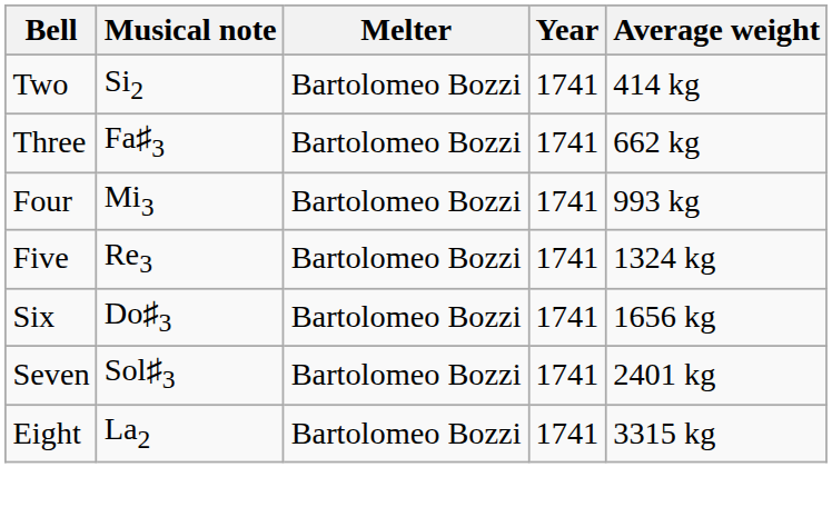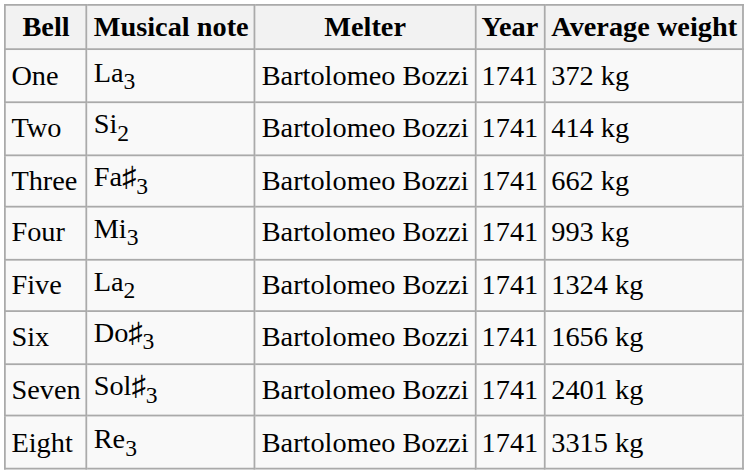 <table class="wikitable">
 <tr>
 <th>Bell</th>
 <th>Musical note</th>
 <th>Melter</th>
 <th>Year</th>
 <th>Average weight</th>
+</tr>
+<tr>
+<td>One</td>
+<td>La<sub>3</sub></td>
+<td>Bartolomeo Bozzi</td>
+<td>1741</td>
+<td>372 kg</td>
 </tr>
 <tr>
 <td>Two</td>
 <td>Si<sub>2</sub></td>
 <td>Bartolomeo Bozzi</td>
 <td>1741</td>
 <td>414 kg</td>
 </tr>
 <tr>
 <td>Three</td>
 <td>Fa♯<sub>3</sub></td>
 <td>Bartolomeo Bozzi</td>
 <td>1741</td>
 <td>662 kg</td>
 </tr>
 <tr>
 <td>Four</td>
 <td>Mi<sub>3</sub></td>
 <td>Bartolomeo Bozzi</td>
 <td>1741</td>
 <td>993 kg</td>
 </tr>
 <tr>
 <td>Five</td>
-<td>Re<sub>3</sub></td>
+<td>La<sub>2</sub></td>
 <td>Bartolomeo Bozzi</td>
 <td>1741</td>
 <td>1324 kg</td>
 </tr>
 <tr>
 <td>Six</td>
 <td>Do♯<sub>3</sub></td>
 <td>Bartolomeo Bozzi</td>
 <td>1741</td>
 <td>1656 kg</td>
 </tr>
 <tr>
 <td>Seven</td>
 <td>Sol♯<sub>3</sub></td>
 <td>Bartolomeo Bozzi</td>
 <td>1741</td>
 <td>2401 kg</td>
 </tr>
 <tr>
 <td>Eight</td>
-<td>La<sub>2</sub></td>
+<td>Re<sub>3</sub></td>
 <td>Bartolomeo Bozzi</td>
 <td>1741</td>
 <td>3315 kg</td>
 </tr>
 </table>
